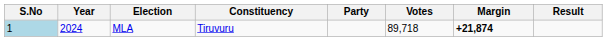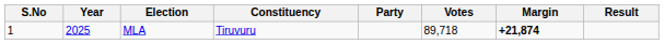 <table class="wikitable"  width="60%">
 <tr>
 <th>S.No</th>
 <th>Year</th>
 <th>Election</th>
 <th>Constituency</th>
 <th>Party</th>
 <th>Votes</th>
 <th>Margin</th>
 <th>Result</th>
 </tr>
 <tr>
-<td style="background: lightblue;">1</td>
-<td><a href='#'>2024</a></td>
+<td>1</td>
+<td><a href='#'>2025</a></td>
 <td><a href='#'>MLA</a></td>
 <td><a href='#'>Tiruvuru</a></td>
 <td></td>
 <td>89,718</td>
 <td><strong>+21,874</strong></td>
 <td></td>
 </tr>
 </table>
